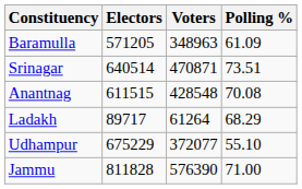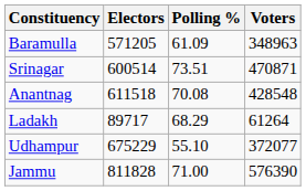 <table class="wikitable">
 <tr>
 <th>Constituency</th>
 <th>Electors</th>
+<th>Polling %</th>
 <th>Voters</th>
-<th>Polling %</th>
 </tr>
 <tr>
 <td><a href='#'>Baramulla</a></td>
 <td>571205</td>
+<td>61.09</td>
 <td>348963</td>
-<td>61.09</td>
 </tr>
 <tr>
 <td><a href='#'>Srinagar</a></td>
-<td>640514</td>
+<td>600514</td>
+<td>73.51</td>
 <td>470871</td>
-<td>73.51</td>
 </tr>
 <tr>
 <td><a href='#'>Anantnag</a></td>
-<td>611515</td>
+<td>611518</td>
+<td>70.08</td>
 <td>428548</td>
-<td>70.08</td>
 </tr>
 <tr>
 <td><a href='#'>Ladakh</a></td>
 <td>89717</td>
+<td>68.29</td>
 <td>61264</td>
-<td>68.29</td>
 </tr>
 <tr>
 <td><a href='#'>Udhampur</a></td>
 <td>675229</td>
+<td>55.10</td>
 <td>372077</td>
-<td>55.10</td>
 </tr>
 <tr>
 <td><a href='#'>Jammu</a></td>
 <td>811828</td>
+<td>71.00</td>
 <td>576390</td>
-<td>71.00</td>
 </tr>
 </table>
